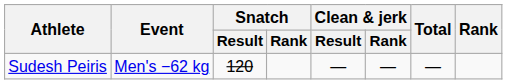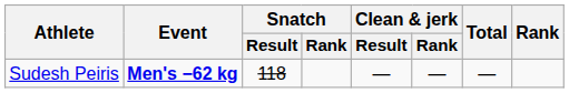 <table class="wikitable" style="font-size:90%">
 <tr>
 <th rowspan="2">Athlete</th>
 <th rowspan="2">Event</th>
 <th colspan="2">Snatch</th>
 <th colspan="2">Clean & jerk</th>
 <th rowspan="2">Total</th>
 <th rowspan="2">Rank</th>
 </tr>
 <tr style="font-size:95%">
 <th>Result</th>
 <th>Rank</th>
 <th>Result</th>
 <th>Rank</th>
 </tr>
 <tr align=center>
 <td align=left><a href='#'>Sudesh Peiris</a></td>
-<td align=left><a href='#'>Men's −62 kg</a></td>
-<td><s>120</s></td>
+<td align=left><strong><a href='#'>Men's −62 kg</a></strong></td>
+<td><s>118</s></td>
 <td></td>
 <td>—</td>
 <td>—</td>
 <td>—</td>
 <td></td>
 </tr>
 </table>
